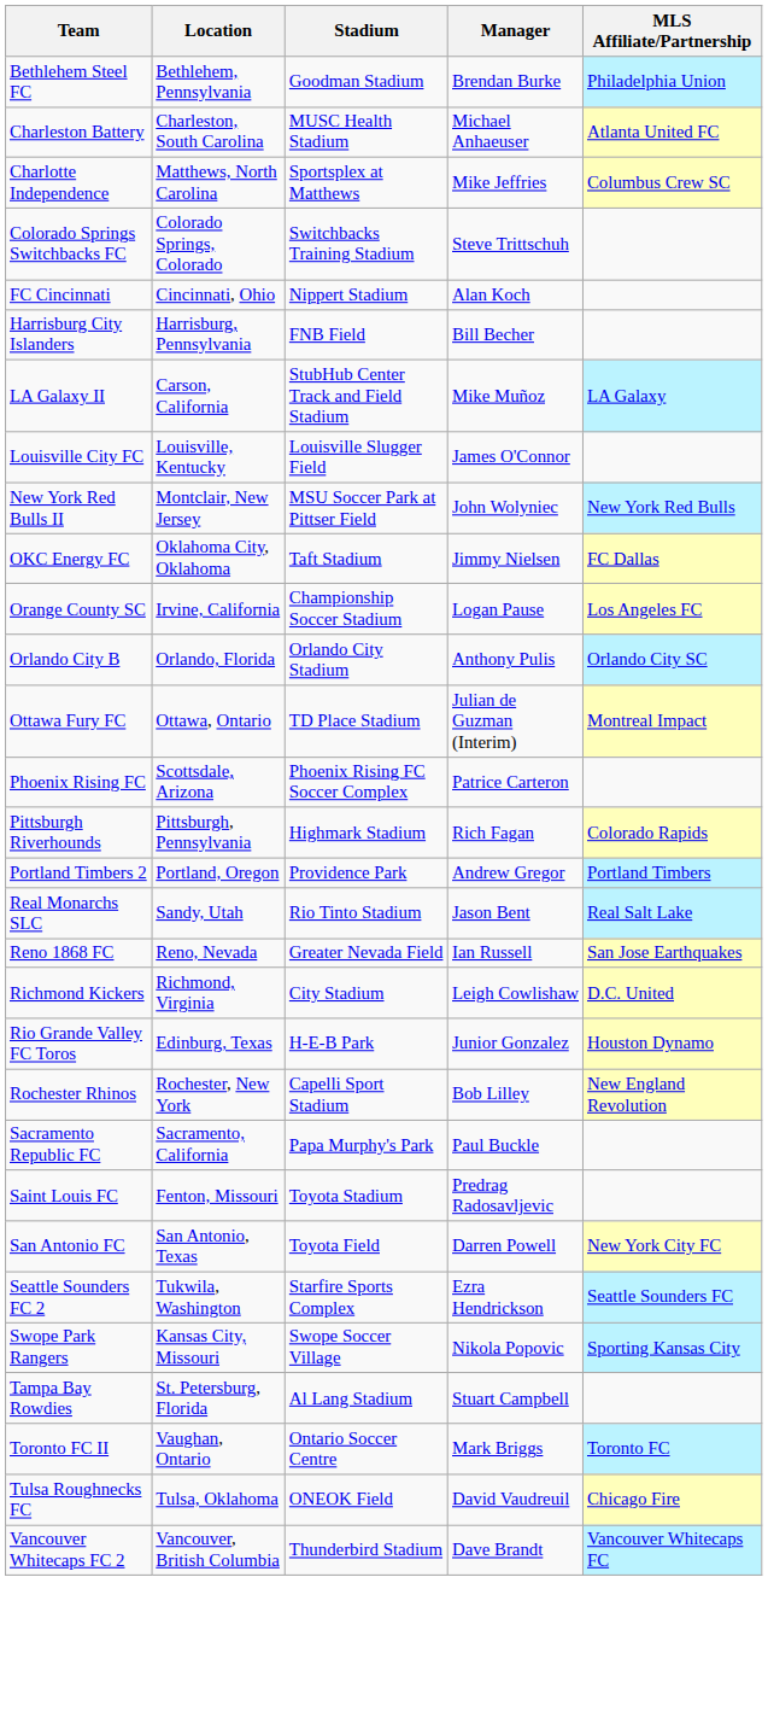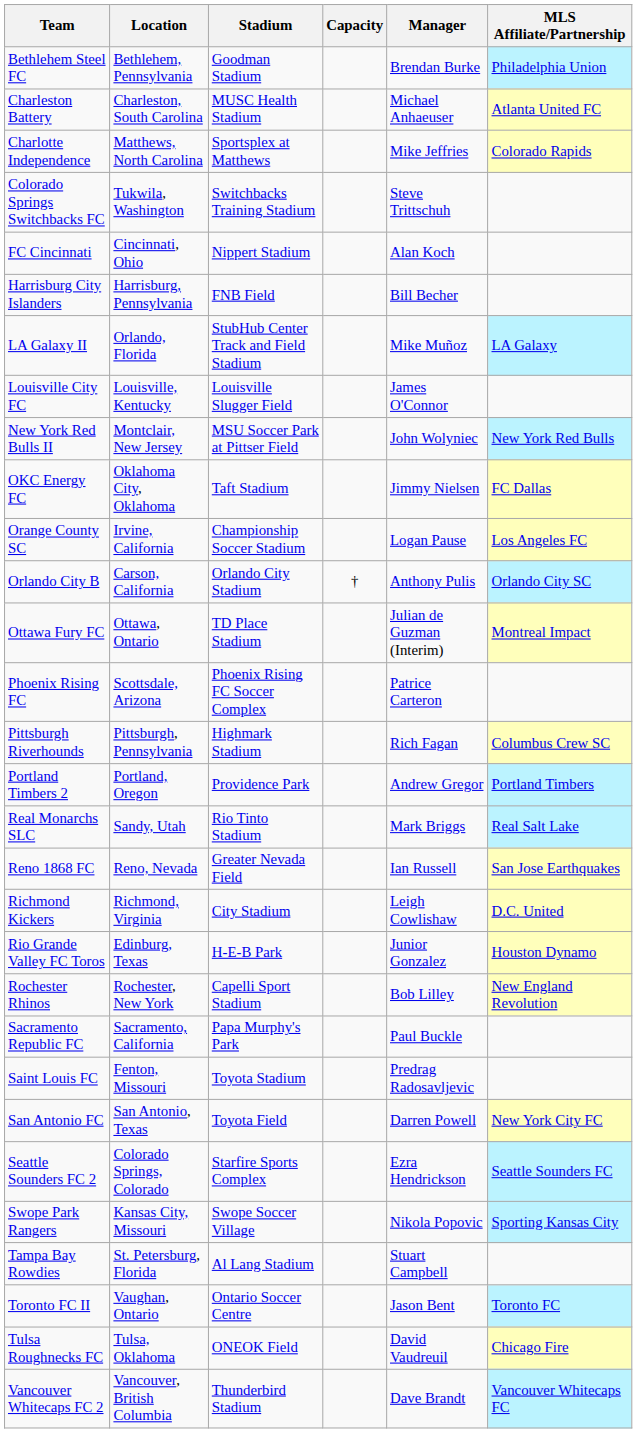 <table class="wikitable sortable" border="1" style="font-size:90%;">
 <tr>
 <th>Team</th>
 <th>Location</th>
 <th>Stadium</th>
+<th>Capacity</th>
 <th>Manager</th>
 <th>MLS Affiliate/Partnership</th>
 </tr>
 <tr>
 <td><a href='#'>Bethlehem Steel FC</a></td>
 <td><a href='#'>Bethlehem, Pennsylvania</a></td>
 <td><a href='#'>Goodman Stadium</a></td>
+<td style="text-align:center;"></td>
 <td> <a href='#'>Brendan Burke</a></td>
 <td bgcolor=BBF3FF><a href='#'>Philadelphia Union</a></td>
 </tr>
 <tr>
 <td><a href='#'>Charleston Battery</a></td>
 <td><a href='#'>Charleston, South Carolina</a></td>
 <td><a href='#'>MUSC Health Stadium</a></td>
+<td style="text-align:center;"></td>
 <td> <a href='#'>Michael Anhaeuser</a></td>
 <td bgcolor=FFFFBB><a href='#'>Atlanta United FC</a></td>
 </tr>
 <tr>
 <td><a href='#'>Charlotte Independence</a></td>
 <td><a href='#'>Matthews, North Carolina</a></td>
 <td><a href='#'>Sportsplex at Matthews</a></td>
+<td style="text-align:center;"></td>
 <td> <a href='#'>Mike Jeffries</a></td>
-<td bgcolor=FFFFBB><a href='#'>Columbus Crew SC</a></td>
+<td bgcolor=FFFFBB><a href='#'>Colorado Rapids</a></td>
 </tr>
 <tr>
 <td><a href='#'>Colorado Springs Switchbacks FC</a></td>
-<td><a href='#'>Colorado Springs, Colorado</a></td>
+<td><a href='#'>Tukwila</a>, <a href='#'>Washington</a></td>
 <td><a href='#'>Switchbacks Training Stadium</a></td>
+<td style="text-align:center;"></td>
 <td> <a href='#'>Steve Trittschuh</a></td>
 <td></td>
 </tr>
 <tr>
 <td><a href='#'>FC Cincinnati</a></td>
 <td><a href='#'>Cincinnati</a>, <a href='#'>Ohio</a></td>
 <td><a href='#'>Nippert Stadium</a></td>
+<td style="text-align:center;"></td>
 <td> <a href='#'>Alan Koch</a></td>
 <td></td>
 </tr>
 <tr>
 <td><a href='#'>Harrisburg City Islanders</a></td>
 <td><a href='#'>Harrisburg, Pennsylvania</a></td>
 <td><a href='#'>FNB Field</a></td>
+<td style="text-align:center;"></td>
 <td> <a href='#'>Bill Becher</a></td>
 <td></td>
 </tr>
 <tr>
 <td><a href='#'>LA Galaxy II</a></td>
-<td><a href='#'>Carson, California</a></td>
+<td><a href='#'>Orlando, Florida</a></td>
 <td><a href='#'>StubHub Center Track and Field Stadium</a></td>
+<td style="text-align:center;"></td>
 <td> <a href='#'>Mike Muñoz</a></td>
 <td bgcolor=BBF3FF><a href='#'>LA Galaxy</a></td>
 </tr>
 <tr>
 <td><a href='#'>Louisville City FC</a></td>
 <td><a href='#'>Louisville, Kentucky</a></td>
 <td><a href='#'>Louisville Slugger Field</a></td>
+<td style="text-align:center;"></td>
 <td> <a href='#'>James O'Connor</a></td>
 <td></td>
 </tr>
 <tr>
 <td><a href='#'>New York Red Bulls II</a></td>
 <td><a href='#'>Montclair, New Jersey</a></td>
 <td><a href='#'>MSU Soccer Park at Pittser Field</a></td>
+<td style="text-align:center;"></td>
 <td> <a href='#'>John Wolyniec</a></td>
 <td bgcolor=BBF3FF><a href='#'>New York Red Bulls</a></td>
 </tr>
 <tr>
 <td><a href='#'>OKC Energy FC</a></td>
 <td><a href='#'>Oklahoma City</a>, <a href='#'>Oklahoma</a></td>
 <td><a href='#'>Taft Stadium</a></td>
+<td style="text-align:center;"></td>
 <td> <a href='#'>Jimmy Nielsen</a></td>
 <td bgcolor=FFFFBB><a href='#'>FC Dallas</a></td>
 </tr>
 <tr>
 <td><a href='#'>Orange County SC</a></td>
 <td><a href='#'>Irvine, California</a></td>
 <td><a href='#'>Championship Soccer Stadium</a></td>
+<td style="text-align:center;"></td>
 <td> <a href='#'>Logan Pause</a></td>
 <td bgcolor=FFFFBB><a href='#'>Los Angeles FC</a></td>
 </tr>
 <tr>
 <td><a href='#'>Orlando City B</a></td>
-<td><a href='#'>Orlando, Florida</a></td>
+<td><a href='#'>Carson, California</a></td>
 <td><a href='#'>Orlando City Stadium</a></td>
+<td style="text-align:center;"> †</td>
 <td> <a href='#'>Anthony Pulis</a></td>
 <td bgcolor=BBF3FF><a href='#'>Orlando City SC</a></td>
 </tr>
 <tr>
 <td><a href='#'>Ottawa Fury FC</a></td>
 <td><a href='#'>Ottawa</a>, <a href='#'>Ontario</a></td>
 <td><a href='#'>TD Place Stadium</a></td>
+<td style="text-align:center;"></td>
 <td> <a href='#'>Julian de Guzman</a> (Interim)</td>
 <td bgcolor=FFFFBB><a href='#'>Montreal Impact</a></td>
 </tr>
 <tr>
 <td><a href='#'>Phoenix Rising FC</a></td>
 <td><a href='#'>Scottsdale, Arizona</a></td>
 <td><a href='#'>Phoenix Rising FC Soccer Complex</a></td>
+<td style="text-align:center;"></td>
 <td> <a href='#'>Patrice Carteron</a></td>
 <td></td>
 </tr>
 <tr>
 <td><a href='#'>Pittsburgh Riverhounds</a></td>
 <td><a href='#'>Pittsburgh</a>, <a href='#'>Pennsylvania</a></td>
 <td><a href='#'>Highmark Stadium</a></td>
+<td style="text-align:center;"></td>
 <td> <a href='#'>Rich Fagan</a></td>
-<td bgcolor=FFFFBB><a href='#'>Colorado Rapids</a></td>
+<td bgcolor=FFFFBB><a href='#'>Columbus Crew SC</a></td>
 </tr>
 <tr>
 <td><a href='#'>Portland Timbers 2</a></td>
 <td><a href='#'>Portland, Oregon</a></td>
 <td><a href='#'>Providence Park</a></td>
+<td style="text-align:center;"></td>
 <td> <a href='#'>Andrew Gregor</a></td>
 <td bgcolor=BBF3FF><a href='#'>Portland Timbers</a></td>
 </tr>
 <tr>
 <td><a href='#'>Real Monarchs SLC</a></td>
 <td><a href='#'>Sandy, Utah</a></td>
 <td><a href='#'>Rio Tinto Stadium</a></td>
-<td> <a href='#'>Jason Bent</a></td>
+<td style="text-align:center;"></td>
+<td> <a href='#'>Mark Briggs</a></td>
 <td bgcolor=BBF3FF><a href='#'>Real Salt Lake</a></td>
 </tr>
 <tr>
 <td><a href='#'>Reno 1868 FC</a></td>
 <td><a href='#'>Reno, Nevada</a></td>
 <td><a href='#'>Greater Nevada Field</a></td>
+<td style="text-align:center;"></td>
 <td> <a href='#'>Ian Russell</a></td>
 <td bgcolor=FFFFBB><a href='#'>San Jose Earthquakes</a></td>
 </tr>
 <tr>
 <td><a href='#'>Richmond Kickers</a></td>
 <td><a href='#'>Richmond, Virginia</a></td>
 <td><a href='#'>City Stadium</a></td>
+<td style="text-align:center;"></td>
 <td> <a href='#'>Leigh Cowlishaw</a></td>
 <td bgcolor=FFFFBB><a href='#'>D.C. United</a></td>
 </tr>
 <tr>
 <td><a href='#'>Rio Grande Valley FC Toros</a></td>
 <td><a href='#'>Edinburg, Texas</a></td>
 <td><a href='#'>H-E-B Park</a></td>
+<td style="text-align:center;"></td>
 <td> <a href='#'>Junior Gonzalez</a></td>
 <td bgcolor=FFFFBB><a href='#'>Houston Dynamo</a></td>
 </tr>
 <tr>
 <td><a href='#'>Rochester Rhinos</a></td>
 <td><a href='#'>Rochester</a>, <a href='#'>New York</a></td>
 <td><a href='#'>Capelli Sport Stadium</a></td>
+<td style="text-align:center;"></td>
 <td> <a href='#'>Bob Lilley</a></td>
 <td bgcolor=FFFFBB><a href='#'>New England Revolution</a></td>
 </tr>
 <tr>
 <td><a href='#'>Sacramento Republic FC</a></td>
 <td><a href='#'>Sacramento, California</a></td>
 <td><a href='#'>Papa Murphy's Park</a></td>
+<td style="text-align:center;"></td>
 <td> <a href='#'>Paul Buckle</a></td>
 <td></td>
 </tr>
 <tr>
 <td><a href='#'>Saint Louis FC</a></td>
 <td><a href='#'>Fenton, Missouri</a></td>
 <td><a href='#'>Toyota Stadium</a></td>
+<td style="text-align:center;"></td>
 <td> <a href='#'>Predrag Radosavljevic</a></td>
 <td></td>
 </tr>
 <tr>
 <td><a href='#'>San Antonio FC</a></td>
 <td><a href='#'>San Antonio</a>, <a href='#'>Texas</a></td>
 <td><a href='#'>Toyota Field</a></td>
+<td style="text-align:center;"></td>
 <td> <a href='#'>Darren Powell</a></td>
 <td bgcolor=FFFFBB><a href='#'>New York City FC</a></td>
 </tr>
 <tr>
 <td><a href='#'>Seattle Sounders FC 2</a></td>
-<td><a href='#'>Tukwila</a>, <a href='#'>Washington</a></td>
+<td><a href='#'>Colorado Springs, Colorado</a></td>
 <td><a href='#'>Starfire Sports Complex</a></td>
+<td style="text-align:center;"></td>
 <td> <a href='#'>Ezra Hendrickson</a></td>
 <td bgcolor=BBF3FF><a href='#'>Seattle Sounders FC</a></td>
 </tr>
 <tr>
 <td><a href='#'>Swope Park Rangers</a></td>
 <td><a href='#'>Kansas City, Missouri</a></td>
 <td><a href='#'>Swope Soccer Village</a></td>
+<td style="text-align:center;"></td>
 <td> <a href='#'>Nikola Popovic</a></td>
 <td bgcolor=BBF3FF><a href='#'>Sporting Kansas City</a></td>
 </tr>
 <tr>
 <td><a href='#'>Tampa Bay Rowdies</a></td>
 <td><a href='#'>St. Petersburg</a>, <a href='#'>Florida</a></td>
 <td><a href='#'>Al Lang Stadium</a></td>
+<td style="text-align:center;"></td>
 <td> <a href='#'>Stuart Campbell</a></td>
 <td></td>
 </tr>
 <tr>
 <td><a href='#'>Toronto FC II</a></td>
 <td><a href='#'>Vaughan</a>, <a href='#'>Ontario</a></td>
 <td><a href='#'>Ontario Soccer Centre</a></td>
-<td> <a href='#'>Mark Briggs</a></td>
+<td style="text-align:center;"></td>
+<td> <a href='#'>Jason Bent</a></td>
 <td bgcolor=BBF3FF><a href='#'>Toronto FC</a></td>
 </tr>
 <tr>
 <td><a href='#'>Tulsa Roughnecks FC</a></td>
 <td><a href='#'>Tulsa, Oklahoma</a></td>
 <td><a href='#'>ONEOK Field</a></td>
+<td style="text-align:center;"></td>
 <td> <a href='#'>David Vaudreuil</a></td>
 <td bgcolor=FFFFBB><a href='#'>Chicago Fire</a></td>
 </tr>
 <tr>
 <td><a href='#'>Vancouver Whitecaps FC 2</a></td>
 <td><a href='#'>Vancouver</a>, <a href='#'>British Columbia</a></td>
 <td><a href='#'>Thunderbird Stadium</a></td>
+<td style="text-align:center;"></td>
 <td> <a href='#'>Dave Brandt</a></td>
 <td bgcolor=BBF3FF><a href='#'>Vancouver Whitecaps FC</a></td>
 </tr>
 </table>
